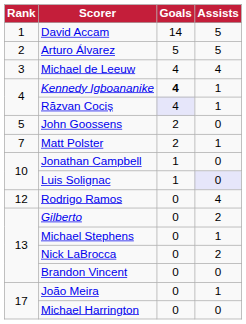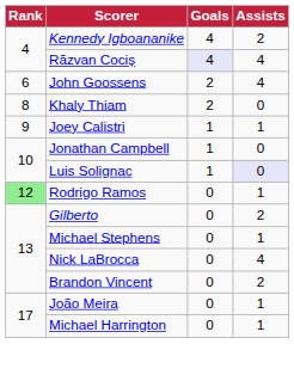 <table class="wikitable" style="text-align:center">
 <tr>
 <th style="background:#C41E3A; color:white; text-align:center;">Rank</th>
 <th style="background:#C41E3A; color:white; text-align:center;">Scorer</th>
 <th style="background:#C41E3A; color:white; text-align:center;">Goals</th>
 <th style="background:#C41E3A; color:white; text-align:center;">Assists</th>
 </tr>
 <tr>
-<td>1</td>
-<td align="left"> <a href='#'>David Accam</a></td>
-<td>14</td>
-<td>5</td>
-</tr>
-<tr>
-<td rowspan=1>2</td>
-<td align="left"> <a href='#'>Arturo Álvarez</a></td>
-<td>5</td>
-<td>5</td>
-</tr>
-<tr>
-<td>3</td>
-<td align="left"> <a href='#'>Michael de Leeuw</a></td>
-<td>4</td>
-<td>4</td>
-</tr>
-<tr>
 <td rowspan=2>4</td>
 <td align="left"> <em><a href='#'>Kennedy Igboananike</a></em></td>
-<td><strong>4</strong></td>
-<td>1</td>
+<td>4</td>
+<td>2</td>
 </tr>
 <tr>
 <td align="left"> <a href='#'>Răzvan Cociș</a></td>
 <td style="background: lavender;">4</td>
-<td>1</td>
+<td>4</td>
 </tr>
 <tr>
-<td>5</td>
+<td>6</td>
 <td align="left"> <a href='#'>John Goossens</a></td>
+<td>2</td>
+<td>4</td>
+</tr>
+<tr>
+<td rowspan=1>8</td>
+<td align="left"> <a href='#'>Khaly Thiam</a></td>
 <td>2</td>
 <td>0</td>
 </tr>
 <tr>
-<td>7</td>
-<td align="left"> <a href='#'>Matt Polster</a></td>
-<td>2</td>
+<td rowspan=1>9</td>
+<td align="left"> <a href='#'>Joey Calistri</a></td>
+<td>1</td>
 <td>1</td>
 </tr>
 <tr>
 <td rowspan=2>10</td>
 <td align="left"> <a href='#'>Jonathan Campbell</a></td>
 <td>1</td>
 <td>0</td>
 </tr>
 <tr>
 <td align="left"> <a href='#'>Luis Solignac</a></td>
 <td>1</td>
 <td style="background: lavender;">0</td>
 </tr>
 <tr>
-<td rowspan=1>12</td>
+<td rowspan=1 style="background: lightgreen;">12</td>
 <td align="left"> <a href='#'>Rodrigo Ramos</a></td>
 <td>0</td>
-<td>4</td>
+<td>1</td>
 </tr>
 <tr>
 <td rowspan=4>13</td>
 <td align="left"> <em><a href='#'>Gilberto</a></em></td>
 <td>0</td>
 <td>2</td>
 </tr>
 <tr>
 <td align="left"> <a href='#'>Michael Stephens</a></td>
 <td>0</td>
 <td>1</td>
 </tr>
 <tr>
 <td align="left"> <a href='#'>Nick LaBrocca</a></td>
 <td>0</td>
-<td>2</td>
+<td>4</td>
 </tr>
 <tr>
 <td align="left"> <a href='#'>Brandon Vincent</a></td>
 <td>0</td>
-<td>0</td>
+<td>2</td>
 </tr>
 <tr>
 <td rowspan=3>17</td>
 <td align="left"> <a href='#'>João Meira</a></td>
 <td>0</td>
 <td>1</td>
 </tr>
 <tr>
 <td align="left"> <a href='#'>Michael Harrington</a></td>
 <td>0</td>
-<td>0</td>
+<td>1</td>
 </tr>
 </table>
